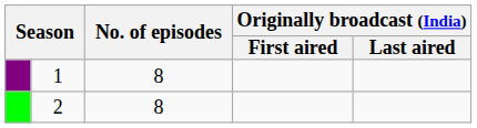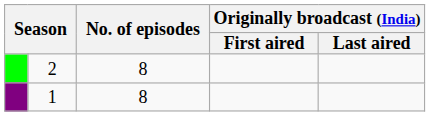 <table class="wikitable" style="text-align:center">
 <tr>
 <th style="padding: 0 8px" colspan="2" rowspan="2">Season</th>
 <th style="padding: 0 8px" rowspan="2">No. of episodes</th>
 <th colspan="2">Originally broadcast <small>(<a href='#'>India</a>)</small></th>
 </tr>
 <tr>
 <th style="padding: 0 8px">First aired</th>
 <th style="padding: 0 8px">Last aired</th>
 </tr>
 <tr>
+<td style="background:lime;"></td>
+<td style="text-align:center;">2</td>
+<td style="text-align:center;">8</td>
+<td style="text-align:center;"></td>
+<td style="text-align:center;"></td>
+</tr>
+<tr>
 <td style="background:purple;"></td>
 <td style="text-align:center;">1</td>
 <td style="text-align:center;">8</td>
 <td style="text-align:center;"></td>
 <td style="text-align:center;"></td>
 </tr>
-<tr>
-<td style="background:lime;"></td>
-<td style="text-align:center;">2</td>
-<td style="text-align:center;">8</td>
-<td style="text-align:center;"></td>
-<td style="text-align:center;"></td>
-</tr>
 </table>
